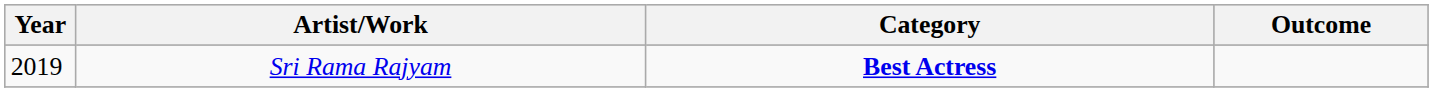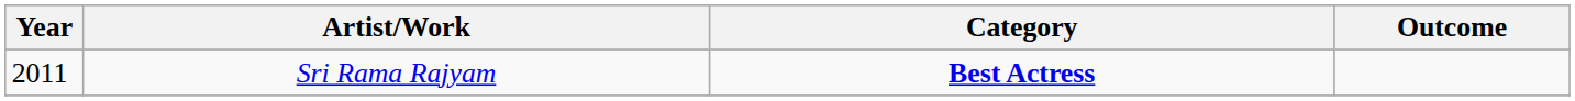 <table id=Nandi class="wikitable static-row-numbers" style="width:70%;">
 <tr>
 <th width=5%>Year</th>
 <th style="width:40%;">Artist/Work</th>
 <th style="width:40%;">Category</th>
 <th style="width:15%;">Outcome</th>
 </tr>
 <tr>
-<td style="text-align:left;">2019</td>
+<td style="text-align:left;">2011</td>
 <td style="text-align:center;"><em><a href='#'>Sri Rama Rajyam</a></em></td>
 <td style="text-align:center;"><strong><a href='#'>Best Actress</a></strong></td>
 <td></td>
 </tr>
 </table>
